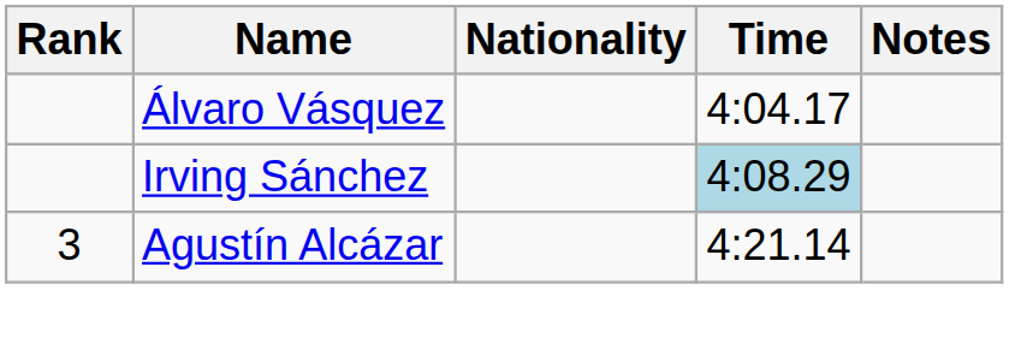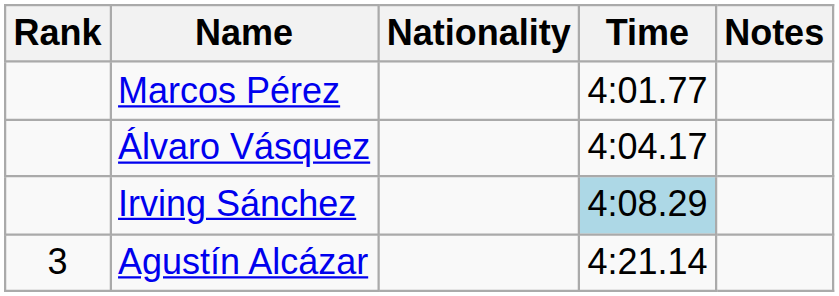 <table class="wikitable sortable" style="text-align:center">
 <tr>
 <th>Rank</th>
 <th>Name</th>
 <th>Nationality</th>
 <th>Time</th>
 <th>Notes</th>
+</tr>
+<tr>
+<td></td>
+<td align=left><a href='#'>Marcos Pérez</a></td>
+<td align=left></td>
+<td>4:01.77</td>
+<td></td>
 </tr>
 <tr>
 <td></td>
 <td align=left><a href='#'>Álvaro Vásquez</a></td>
 <td align=left></td>
 <td>4:04.17</td>
 <td></td>
 </tr>
 <tr>
 <td></td>
 <td align=left><a href='#'>Irving Sánchez</a></td>
 <td align=left></td>
 <td style="background: lightblue;">4:08.29</td>
 <td></td>
 </tr>
 <tr>
 <td>3</td>
 <td align=left><a href='#'>Agustín Alcázar</a></td>
 <td align=left></td>
 <td>4:21.14</td>
 <td></td>
 </tr>
 </table>
